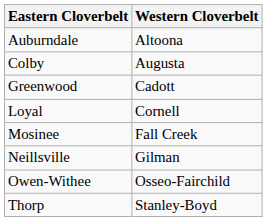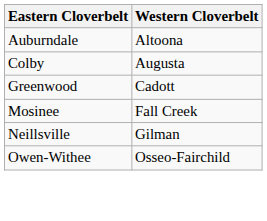 <table class="wikitable">
 <tr>
 <th>Eastern Cloverbelt</th>
 <th>Western Cloverbelt</th>
 </tr>
 <tr>
 <td>Auburndale</td>
 <td>Altoona</td>
 </tr>
 <tr>
 <td>Colby</td>
 <td>Augusta</td>
 </tr>
 <tr>
 <td>Greenwood</td>
 <td>Cadott</td>
 </tr>
 <tr>
-<td>Loyal</td>
-<td>Cornell</td>
-</tr>
-<tr>
 <td>Mosinee</td>
 <td>Fall Creek</td>
 </tr>
 <tr>
 <td>Neillsville</td>
 <td>Gilman</td>
 </tr>
 <tr>
 <td>Owen-Withee</td>
 <td>Osseo-Fairchild</td>
 </tr>
-<tr>
-<td>Thorp</td>
-<td>Stanley-Boyd</td>
-</tr>
 </table>
